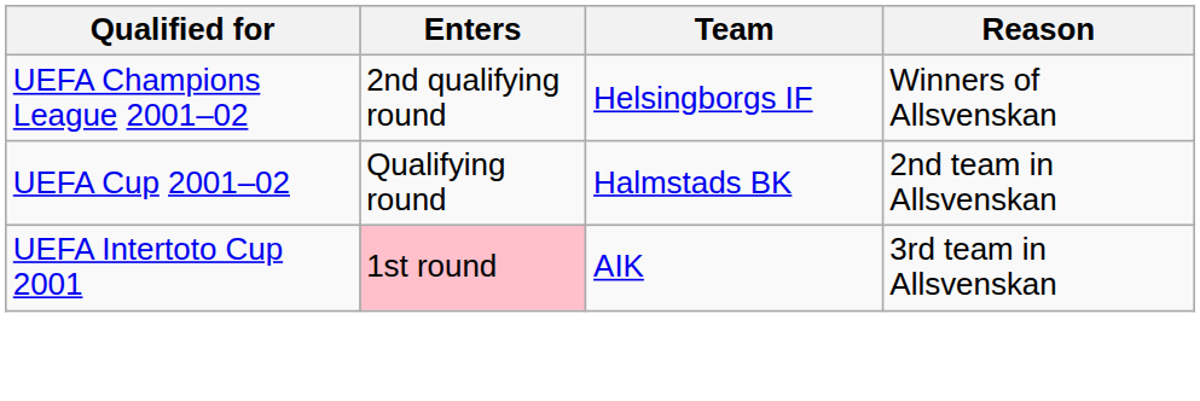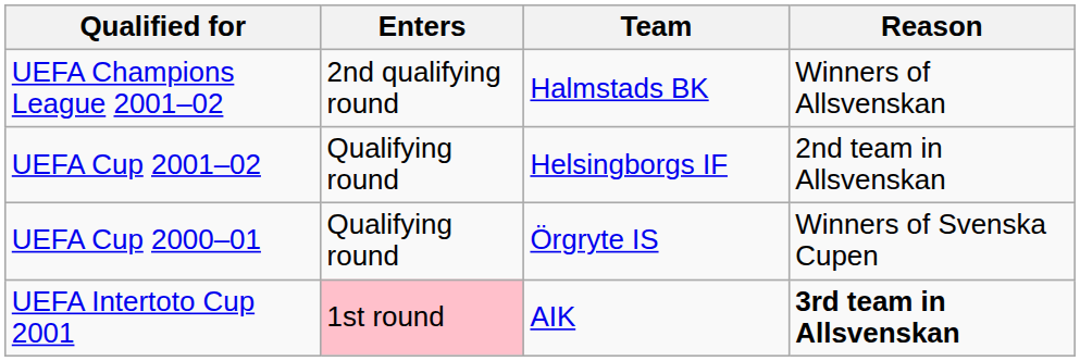 <table class="wikitable" style="text-align: left;">
 <tr>
 <th style="width: 275px;">Qualified for</th>
 <th style="width: 150px;">Enters</th>
 <th style="width: 200px;">Team</th>
 <th style="width: 225px;">Reason</th>
 </tr>
 <tr>
 <td><a href='#'>UEFA Champions League</a> <a href='#'>2001–02</a></td>
 <td>2nd qualifying round</td>
-<td><a href='#'>Helsingborgs IF</a></td>
+<td><a href='#'>Halmstads BK</a></td>
 <td>Winners of Allsvenskan</td>
 </tr>
 <tr>
 <td><a href='#'>UEFA Cup</a> <a href='#'>2001–02</a></td>
 <td>Qualifying round</td>
-<td><a href='#'>Halmstads BK</a></td>
+<td><a href='#'>Helsingborgs IF</a></td>
 <td>2nd team in Allsvenskan</td>
+</tr>
+<tr>
+<td><a href='#'>UEFA Cup</a> <a href='#'>2000–01</a></td>
+<td>Qualifying round</td>
+<td><a href='#'>Örgryte IS</a></td>
+<td>Winners of Svenska Cupen</td>
 </tr>
 <tr>
 <td><a href='#'>UEFA Intertoto Cup</a> <a href='#'>2001</a></td>
 <td style="background: pink;">1st round</td>
 <td><a href='#'>AIK</a></td>
-<td>3rd team in Allsvenskan</td>
+<td><strong>3rd team in Allsvenskan</strong></td>
 </tr>
 </table>
